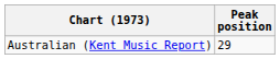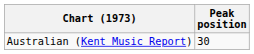 <table class="wikitable sortable plainrowheaders">
 <tr>
 <th scope="col">Chart (1973)</th>
 <th scope="col">Peak<br>position</th>
 </tr>
 <tr>
 <td>Australian (<a href='#'>Kent Music Report</a>)</td>
-<td>29</td>
+<td>30</td>
 </tr>
 </table>
